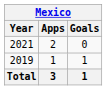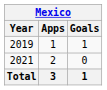 <table class="wikitable" style="text-align:center">
 <tr>
 <th colspan=3><a href='#'>Mexico</a></th>
 </tr>
 <tr>
 <th>Year</th>
 <th>Apps</th>
 <th>Goals</th>
 </tr>
 <tr>
+<td>2019</td>
+<td>1</td>
+<td>1</td>
+</tr>
+<tr>
 <td>2021</td>
 <td>2</td>
 <td>0</td>
-</tr>
-<tr>
-<td>2019</td>
-<td>1</td>
-<td>1</td>
 </tr>
 <tr>
 <th>Total</th>
 <th>3</th>
 <th>1</th>
 </tr>
 </table>
